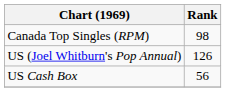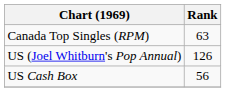 <table class="wikitable sortable">
 <tr>
 <th align="left">Chart (1969)</th>
 <th style="text-align:center;">Rank</th>
 </tr>
 <tr>
 <td>Canada Top Singles (<em>RPM</em>)</td>
-<td style="text-align:center;">98</td>
+<td style="text-align:center;">63</td>
 </tr>
 <tr>
 <td>US (<a href='#'>Joel Whitburn</a>'s <em>Pop Annual</em>)</td>
 <td style="text-align:center;">126</td>
 </tr>
 <tr>
 <td>US <em>Cash Box</em></td>
 <td style="text-align:center;">56</td>
 </tr>
 <tr>
 </tr>
 </table>
